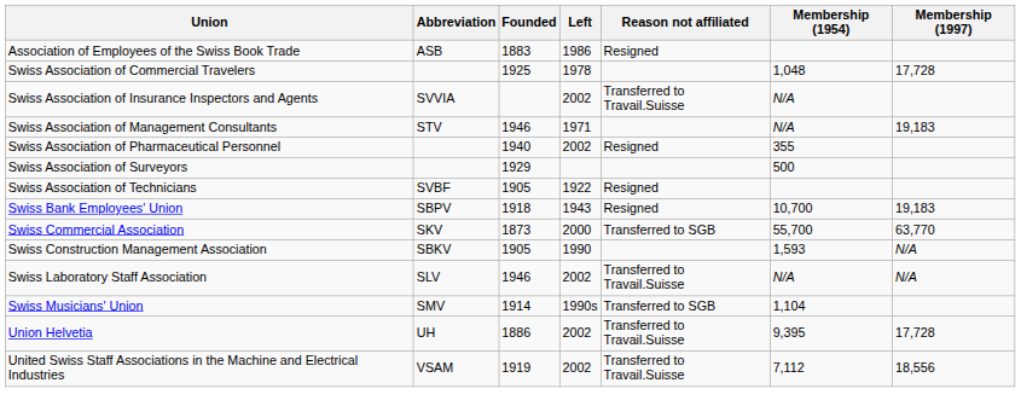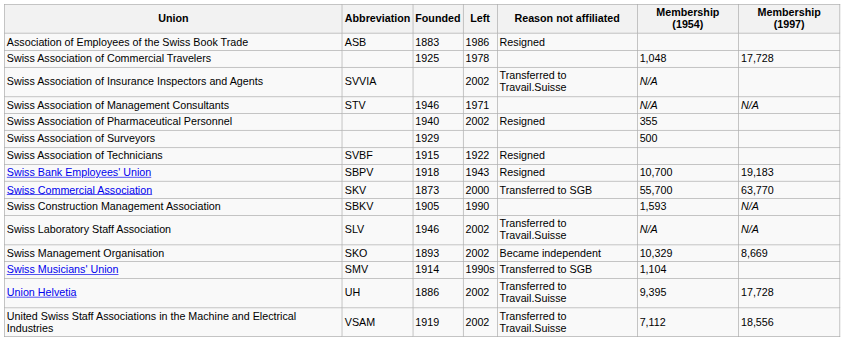 <table class="wikitable sortable">
 <tr>
 <th>Union</th>
 <th>Abbreviation</th>
 <th>Founded</th>
 <th>Left</th>
 <th>Reason not affiliated</th>
 <th>Membership (1954)</th>
 <th>Membership (1997)</th>
 </tr>
 <tr>
 <td>Association of Employees of the Swiss Book Trade</td>
 <td>ASB</td>
 <td>1883</td>
 <td>1986</td>
 <td>Resigned</td>
 <td></td>
 <td></td>
 </tr>
 <tr>
 <td>Swiss Association of Commercial Travelers</td>
 <td></td>
 <td>1925</td>
 <td>1978</td>
 <td></td>
 <td>1,048</td>
 <td>17,728</td>
 </tr>
 <tr>
 <td>Swiss Association of Insurance Inspectors and Agents</td>
 <td>SVVIA</td>
 <td></td>
 <td>2002</td>
 <td>Transferred to Travail.Suisse</td>
 <td><em>N/A</em></td>
 <td></td>
 </tr>
 <tr>
 <td>Swiss Association of Management Consultants</td>
 <td>STV</td>
 <td>1946</td>
 <td>1971</td>
 <td></td>
 <td><em>N/A</em></td>
-<td>19,183</td>
+<td><em>N/A</em></td>
 </tr>
 <tr>
 <td>Swiss Association of Pharmaceutical Personnel</td>
 <td></td>
 <td>1940</td>
 <td>2002</td>
 <td>Resigned</td>
 <td>355</td>
 <td></td>
 </tr>
 <tr>
 <td>Swiss Association of Surveyors</td>
 <td></td>
 <td>1929</td>
 <td></td>
 <td></td>
 <td>500</td>
 <td></td>
 </tr>
 <tr>
 <td>Swiss Association of Technicians</td>
 <td>SVBF</td>
-<td>1905</td>
+<td>1915</td>
 <td>1922</td>
 <td>Resigned</td>
 <td></td>
 <td></td>
 </tr>
 <tr>
 <td><a href='#'>Swiss Bank Employees' Union</a></td>
 <td>SBPV</td>
 <td>1918</td>
 <td>1943</td>
 <td>Resigned</td>
 <td>10,700</td>
 <td>19,183</td>
 </tr>
 <tr>
 <td><a href='#'>Swiss Commercial Association</a></td>
 <td>SKV</td>
 <td>1873</td>
 <td>2000</td>
 <td>Transferred to SGB</td>
 <td>55,700</td>
 <td>63,770</td>
 </tr>
 <tr>
 <td>Swiss Construction Management Association</td>
 <td>SBKV</td>
 <td>1905</td>
 <td>1990</td>
 <td></td>
 <td>1,593</td>
 <td><em>N/A</em></td>
 </tr>
 <tr>
 <td>Swiss Laboratory Staff Association</td>
 <td>SLV</td>
 <td>1946</td>
 <td>2002</td>
 <td>Transferred to Travail.Suisse</td>
 <td><em>N/A</em></td>
 <td><em>N/A</em></td>
 </tr>
 <tr>
+<td>Swiss Management Organisation</td>
+<td>SKO</td>
+<td>1893</td>
+<td>2002</td>
+<td>Became independent</td>
+<td>10,329</td>
+<td>8,669</td>
+</tr>
+<tr>
 <td><a href='#'>Swiss Musicians' Union</a></td>
 <td>SMV</td>
 <td>1914</td>
 <td>1990s</td>
 <td>Transferred to SGB</td>
 <td>1,104</td>
 <td></td>
 </tr>
 <tr>
 <td><a href='#'>Union Helvetia</a></td>
 <td>UH</td>
 <td>1886</td>
 <td>2002</td>
 <td>Transferred to Travail.Suisse</td>
 <td>9,395</td>
 <td>17,728</td>
 </tr>
 <tr>
 <td>United Swiss Staff Associations in the Machine and Electrical Industries</td>
 <td>VSAM</td>
 <td>1919</td>
 <td>2002</td>
 <td>Transferred to Travail.Suisse</td>
 <td>7,112</td>
 <td>18,556</td>
 </tr>
 </table>
